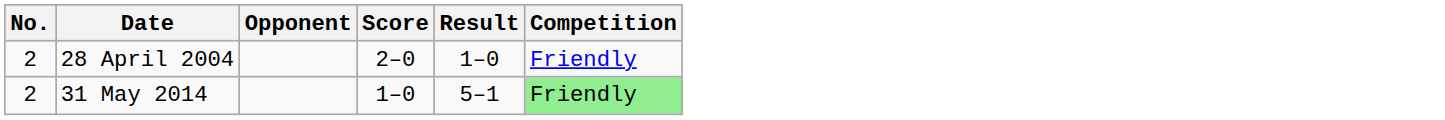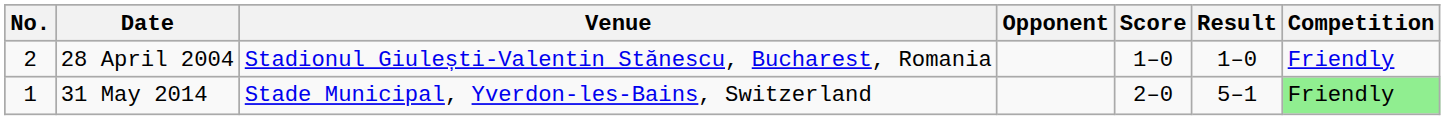 <table class="wikitable sortable">
 <tr>
 <th scope="col">No.</th>
 <th scope="col">Date</th>
+<th scope="col">Venue</th>
 <th scope="col">Opponent</th>
 <th scope="col">Score</th>
 <th scope="col">Result</th>
 <th scope="col">Competition</th>
 </tr>
 <tr>
 <td align="center">2</td>
 <td>28 April 2004</td>
+<td><a href='#'>Stadionul Giulești-Valentin Stănescu</a>, <a href='#'>Bucharest</a>, Romania</td>
 <td></td>
-<td align="center">2–0</td>
+<td align="center">1–0</td>
 <td align="center">1–0</td>
 <td><a href='#'>Friendly</a></td>
 </tr>
 <tr>
-<td align="center">2</td>
+<td align="center">1</td>
 <td>31 May 2014</td>
+<td><a href='#'>Stade Municipal</a>, <a href='#'>Yverdon-les-Bains</a>, Switzerland</td>
 <td></td>
-<td align="center">1–0</td>
+<td align="center">2–0</td>
 <td align="center">5–1</td>
 <td style="background: lightgreen;">Friendly</td>
 </tr>
 </table>
